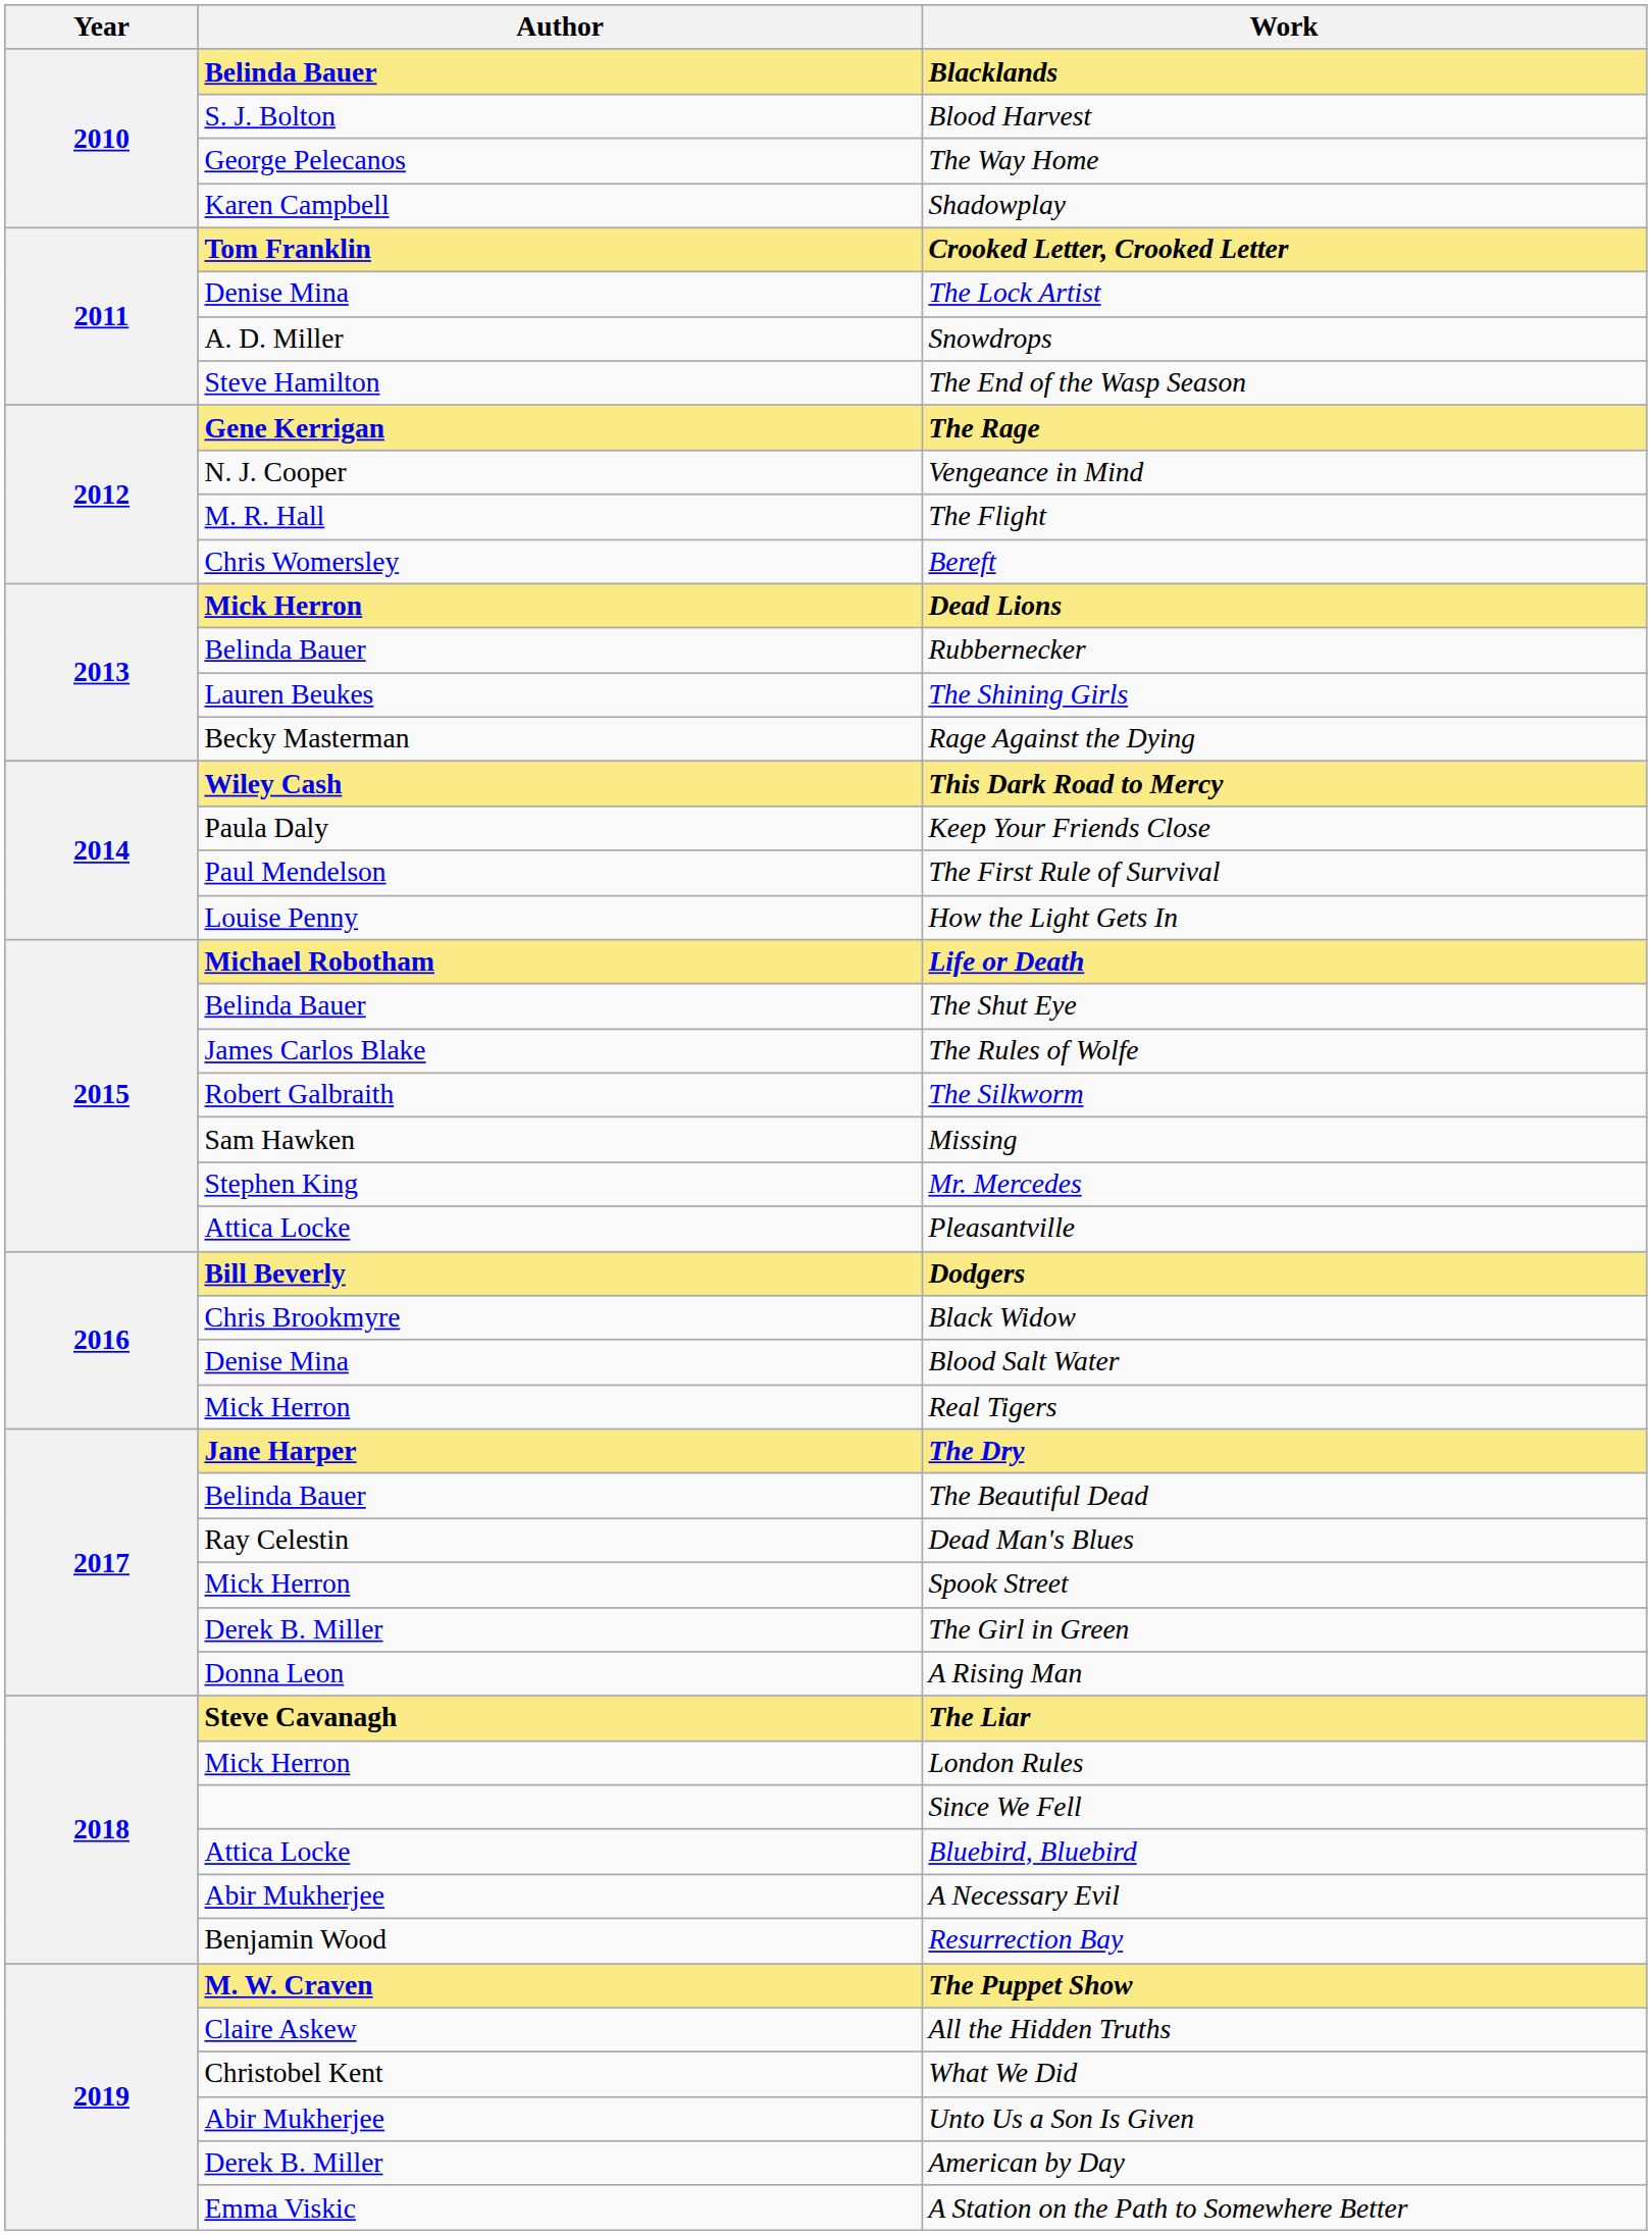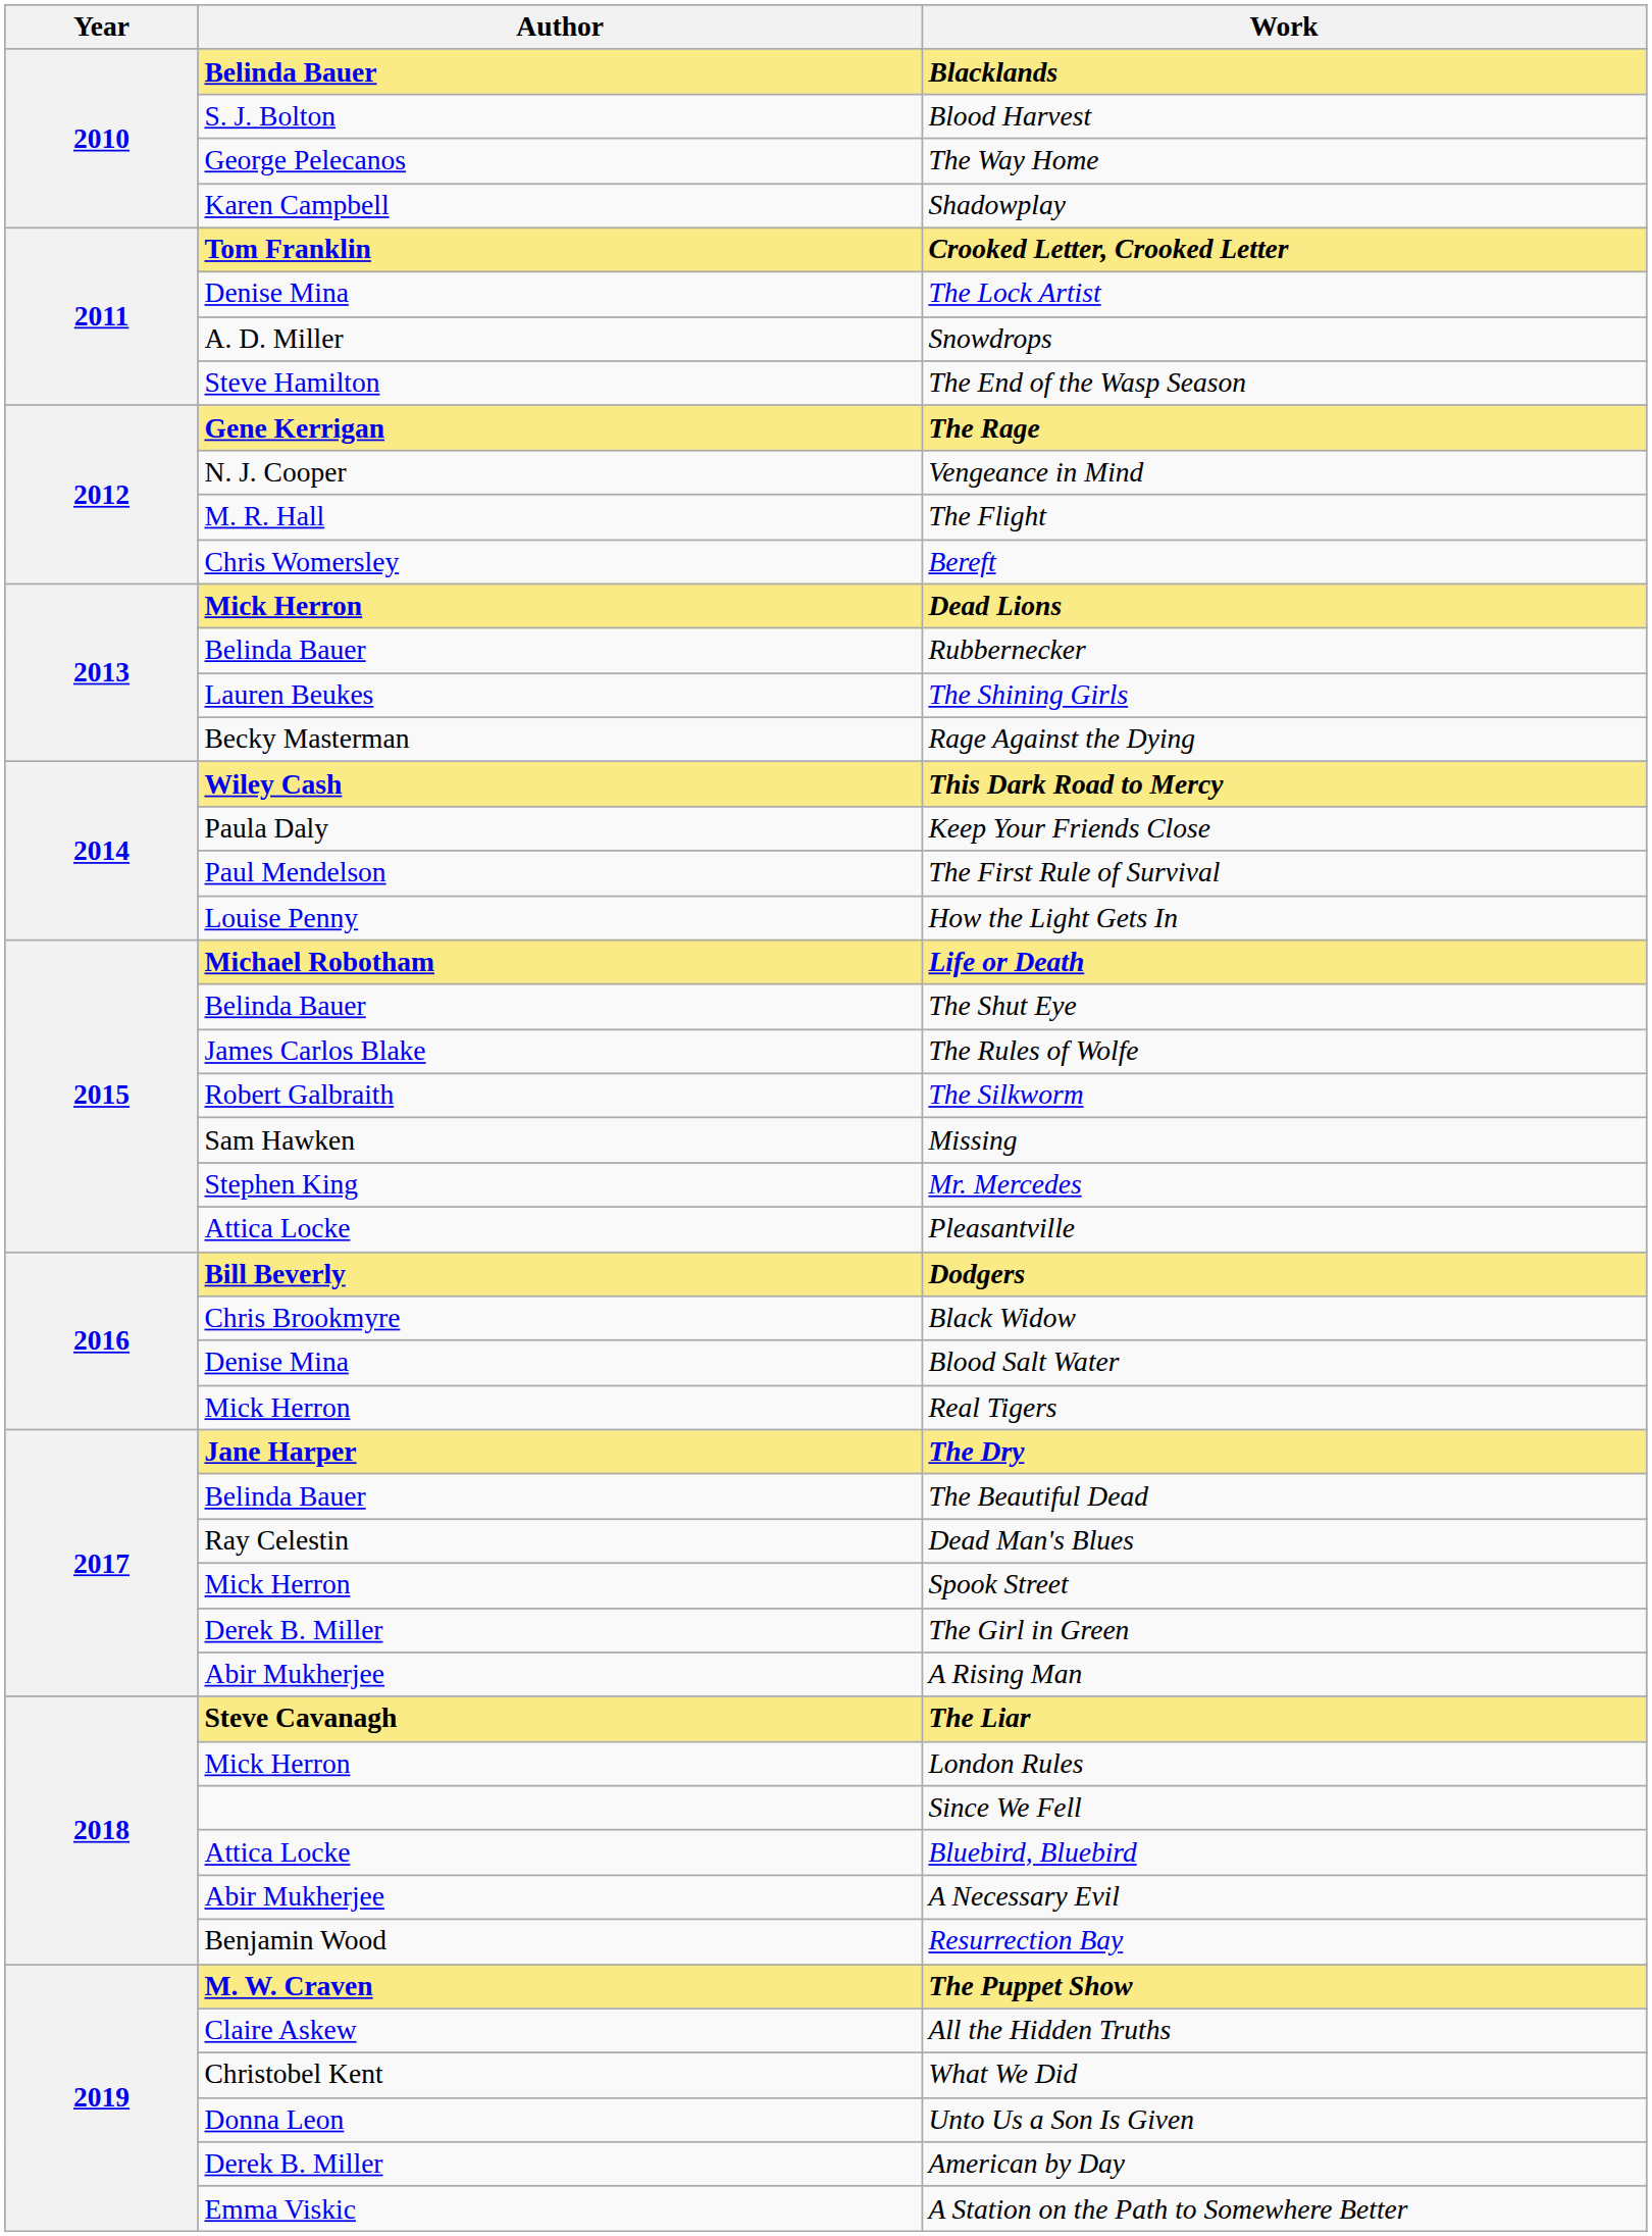 <table class="wikitable sortable" style="text-align:left;">
 <tr>
 <th scope="col" style="width:8%;">Year</th>
 <th scope="col" style="width:30%;">Author</th>
 <th scope="col" style="width:30%;">Work</th>
 </tr>
 <tr>
 <th scope="row" rowspan=4 style="text-align:center"><a href='#'>2010</a></th>
 <td style="background:#FAEB86;"><strong><a href='#'>Belinda Bauer</a> </strong></td>
 <td style="background:#FAEB86;"><strong><em>Blacklands</em></strong></td>
 </tr>
 <tr>
 <td><a href='#'>S. J. Bolton</a></td>
 <td><em>Blood Harvest</em></td>
 </tr>
 <tr>
 <td><a href='#'>George Pelecanos</a></td>
 <td><em>The Way Home</em></td>
 </tr>
 <tr>
 <td><a href='#'>Karen Campbell</a></td>
 <td><em>Shadowplay</em></td>
 </tr>
 <tr>
 <th scope="row" rowspan=4 style="text-align:center"><a href='#'>2011</a></th>
 <td style="background:#FAEB86;"><strong><a href='#'>Tom Franklin</a> </strong></td>
 <td style="background:#FAEB86;"><strong><em>Crooked Letter, Crooked Letter</em></strong></td>
 </tr>
 <tr>
 <td><a href='#'>Denise Mina</a></td>
 <td><em><a href='#'>The Lock Artist</a></em></td>
 </tr>
 <tr>
 <td>A. D. Miller</td>
 <td><em>Snowdrops</em></td>
 </tr>
 <tr>
 <td><a href='#'>Steve Hamilton</a></td>
 <td><em>The End of the Wasp Season</em></td>
 </tr>
 <tr>
 <th scope="row" rowspan=4 style="text-align:center"><a href='#'>2012</a></th>
 <td style="background:#FAEB86;"><strong><a href='#'>Gene Kerrigan</a> </strong></td>
 <td style="background:#FAEB86;"><strong><em>The Rage</em></strong></td>
 </tr>
 <tr>
 <td>N. J. Cooper</td>
 <td><em>Vengeance in Mind</em></td>
 </tr>
 <tr>
 <td><a href='#'>M. R. Hall</a></td>
 <td><em>The Flight</em></td>
 </tr>
 <tr>
 <td><a href='#'>Chris Womersley</a></td>
 <td><em><a href='#'>Bereft</a></em></td>
 </tr>
 <tr>
 <th scope="row" rowspan=4 style="text-align:center"><a href='#'>2013</a></th>
 <td style="background:#FAEB86;"><strong><a href='#'>Mick Herron</a> </strong></td>
 <td style="background:#FAEB86;"><strong><em>Dead Lions</em></strong></td>
 </tr>
 <tr>
 <td><a href='#'>Belinda Bauer</a></td>
 <td><em>Rubbernecker</em></td>
 </tr>
 <tr>
 <td><a href='#'>Lauren Beukes</a></td>
 <td><em><a href='#'>The Shining Girls</a></em></td>
 </tr>
 <tr>
 <td>Becky Masterman</td>
 <td><em>Rage Against the Dying</em></td>
 </tr>
 <tr>
 <th scope="row" rowspan=4 style="text-align:center"><a href='#'>2014</a></th>
 <td style="background:#FAEB86;"><strong><a href='#'>Wiley Cash</a> </strong></td>
 <td style="background:#FAEB86;"><strong><em>This Dark Road to Mercy</em></strong></td>
 </tr>
 <tr>
 <td>Paula Daly</td>
 <td><em>Keep Your Friends Close</em></td>
 </tr>
 <tr>
 <td><a href='#'>Paul Mendelson</a></td>
 <td><em>The First Rule of Survival</em></td>
 </tr>
 <tr>
 <td><a href='#'>Louise Penny</a></td>
 <td><em>How the Light Gets In</em></td>
 </tr>
 <tr>
 <th scope="row" rowspan=7 style="text-align:center"><a href='#'>2015</a></th>
 <td style="background:#FAEB86;"><strong><a href='#'>Michael Robotham</a> </strong></td>
 <td style="background:#FAEB86;"><strong><em><a href='#'>Life or Death</a></em></strong></td>
 </tr>
 <tr>
 <td><a href='#'>Belinda Bauer</a></td>
 <td><em>The Shut Eye</em></td>
 </tr>
 <tr>
 <td><a href='#'>James Carlos Blake</a></td>
 <td><em>The Rules of Wolfe</em></td>
 </tr>
 <tr>
 <td><a href='#'>Robert Galbraith</a></td>
 <td><em><a href='#'>The Silkworm</a></em></td>
 </tr>
 <tr>
 <td>Sam Hawken</td>
 <td><em>Missing</em></td>
 </tr>
 <tr>
 <td><a href='#'>Stephen King</a></td>
 <td><em><a href='#'>Mr. Mercedes</a></em></td>
 </tr>
 <tr>
 <td><a href='#'>Attica Locke</a></td>
 <td><em>Pleasantville</em></td>
 </tr>
 <tr>
 <th scope="row" rowspan=4 style="text-align:center"><a href='#'>2016</a></th>
 <td style="background:#FAEB86;"><strong><a href='#'>Bill Beverly</a> </strong></td>
 <td style="background:#FAEB86;"><strong><em>Dodgers</em></strong></td>
 </tr>
 <tr>
 <td><a href='#'>Chris Brookmyre</a></td>
 <td><em>Black Widow</em></td>
 </tr>
 <tr>
 <td><a href='#'>Denise Mina</a></td>
 <td><em>Blood Salt Water</em></td>
 </tr>
 <tr>
 <td><a href='#'>Mick Herron</a></td>
 <td><em>Real Tigers</em></td>
 </tr>
 <tr>
 <th scope="row" rowspan=6 style="text-align:center"><a href='#'>2017</a></th>
 <td style="background:#FAEB86;"><strong><a href='#'>Jane Harper</a> </strong></td>
 <td style="background:#FAEB86;"><strong><em><a href='#'>The Dry</a></em></strong></td>
 </tr>
 <tr>
 <td><a href='#'>Belinda Bauer</a></td>
 <td><em>The Beautiful Dead</em></td>
 </tr>
 <tr>
 <td>Ray Celestin</td>
 <td><em>Dead Man's Blues</em></td>
 </tr>
 <tr>
 <td><a href='#'>Mick Herron</a></td>
 <td><em>Spook Street</em></td>
 </tr>
 <tr>
 <td><a href='#'>Derek B. Miller</a></td>
 <td><em>The Girl in Green</em></td>
 </tr>
 <tr>
-<td><a href='#'>Donna Leon</a></td>
+<td><a href='#'>Abir Mukherjee</a></td>
 <td><em>A Rising Man</em></td>
 </tr>
 <tr>
 <th scope="row" rowspan=6 style="text-align:center"><a href='#'>2018</a></th>
 <td style="background:#FAEB86;"><strong>Steve Cavanagh </strong></td>
 <td style="background:#FAEB86;"><strong><em>The Liar</em></strong></td>
 </tr>
 <tr>
 <td><a href='#'>Mick Herron</a></td>
 <td><em>London Rules</em></td>
 </tr>
 <tr>
 <td></td>
 <td><em>Since We Fell</em></td>
 </tr>
 <tr>
 <td><a href='#'>Attica Locke</a></td>
 <td><em><a href='#'>Bluebird, Bluebird</a></em></td>
 </tr>
 <tr>
 <td><a href='#'>Abir Mukherjee</a></td>
 <td><em>A Necessary Evil</em></td>
 </tr>
 <tr>
 <td>Benjamin Wood</td>
 <td><em><a href='#'>Resurrection Bay</a></em></td>
 </tr>
 <tr>
 <th scope="row" rowspan=6 style="text-align:center"><a href='#'>2019</a></th>
 <td style="background:#FAEB86;"><strong><a href='#'>M. W. Craven</a> </strong></td>
 <td style="background:#FAEB86;"><strong><em>The Puppet Show</em></strong></td>
 </tr>
 <tr>
 <td><a href='#'>Claire Askew</a></td>
 <td><em>All the Hidden Truths</em></td>
 </tr>
 <tr>
 <td>Christobel Kent</td>
 <td><em>What We Did</em></td>
 </tr>
 <tr>
-<td><a href='#'>Abir Mukherjee</a></td>
+<td><a href='#'>Donna Leon</a></td>
 <td><em>Unto Us a Son Is Given</em></td>
 </tr>
 <tr>
 <td><a href='#'>Derek B. Miller</a></td>
 <td><em>American by Day</em></td>
 </tr>
 <tr>
 <td><a href='#'>Emma Viskic</a></td>
 <td><em>A Station on the Path to Somewhere Better</em></td>
 </tr>
 <tr>
 </tr>
 </table>
